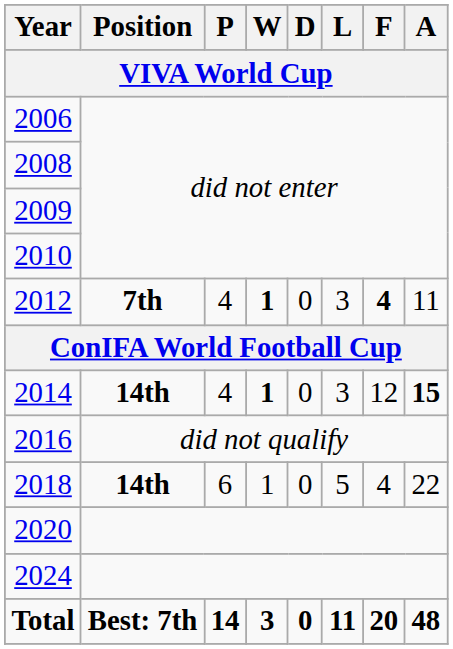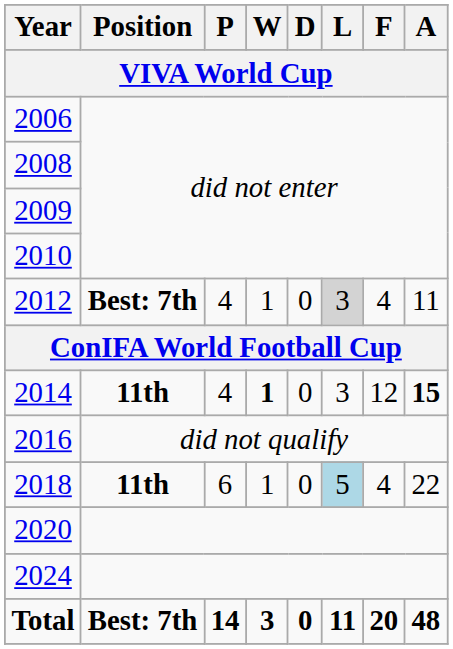 <table class="wikitable" style="text-align: center;">
 <tr>
 <th>Year</th>
 <th>Position</th>
 <th>P</th>
 <th>W</th>
 <th>D</th>
 <th>L</th>
 <th>F</th>
 <th>A</th>
 </tr>
 <tr>
 <th colspan=8><a href='#'>VIVA World Cup</a></th>
 </tr>
 <tr>
 <td> <a href='#'>2006</a></td>
 <td colspan=7 rowspan=4><em>did not enter</em></td>
 </tr>
 <tr>
 <td> <a href='#'>2008</a></td>
 </tr>
 <tr>
 <td> <a href='#'>2009</a></td>
 </tr>
 <tr>
 <td> <a href='#'>2010</a></td>
 </tr>
 <tr>
 <td> <a href='#'>2012</a></td>
-<td><strong>7th</strong></td>
+<td><strong>Best: 7th</strong></td>
 <td>4</td>
-<td><strong>1</strong></td>
+<td>1</td>
 <td>0</td>
-<td>3</td>
-<td><strong>4</strong></td>
+<td style="background: lightgrey;">3</td>
+<td>4</td>
 <td>11</td>
 </tr>
 <tr>
 <th colspan=8><a href='#'>ConIFA World Football Cup</a></th>
 </tr>
 <tr>
 <td> <a href='#'>2014</a></td>
-<td><strong>14th</strong></td>
+<td><strong>11th</strong></td>
 <td>4</td>
 <td><strong>1</strong></td>
 <td>0</td>
 <td>3</td>
 <td>12</td>
 <td><strong>15</strong></td>
 </tr>
 <tr>
 <td> <a href='#'>2016</a></td>
 <td colspan=7><em>did not qualify</em></td>
 </tr>
 <tr>
 <td> <a href='#'>2018</a></td>
-<td><strong>14th</strong></td>
+<td><strong>11th</strong></td>
 <td>6</td>
 <td>1</td>
 <td>0</td>
-<td>5</td>
+<td style="background: lightblue;">5</td>
 <td>4</td>
 <td>22</td>
 </tr>
 <tr>
 <td> <a href='#'>2020</a></td>
 <td colspan=7></td>
 </tr>
 <tr>
 <td> <a href='#'>2024</a></td>
 <td colspan=7></td>
 </tr>
 <tr>
 <td><strong>Total</strong></td>
 <td><strong>Best: 7th</strong></td>
 <td><strong>14</strong></td>
 <td><strong>3</strong></td>
 <td><strong>0</strong></td>
 <td><strong>11</strong></td>
 <td><strong>20</strong></td>
 <td><strong>48</strong></td>
 </tr>
 </table>
